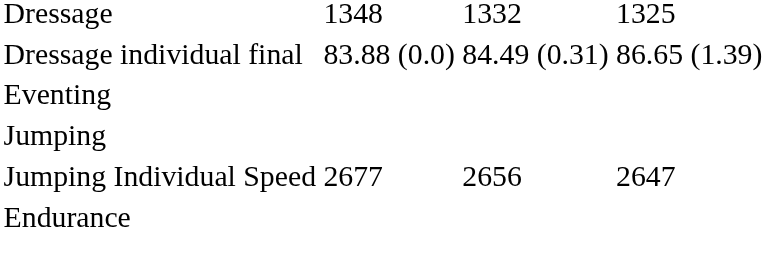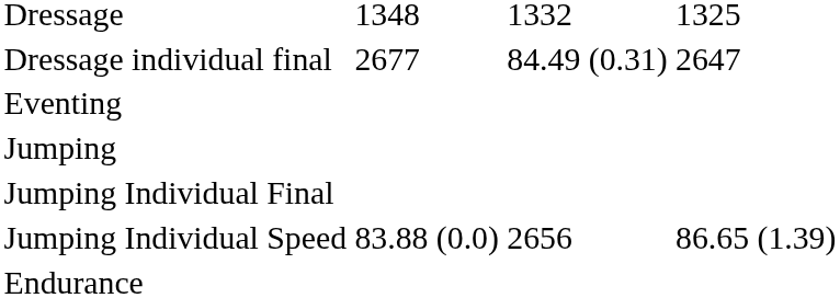 <table>
 <tr>
 <td>Dressage</td>
 <td> 1348</td>
 <td> 1332</td>
 <td> 1325</td>
 </tr>
 <tr>
 <td>Dressage individual final</td>
-<td> 83.88 (0.0)</td>
+<td> 2677</td>
 <td> 84.49 (0.31)</td>
-<td> 86.65 (1.39)</td>
+<td> 2647</td>
 </tr>
 <tr>
 <td>Eventing</td>
 <td></td>
 <td></td>
 <td></td>
 </tr>
 <tr>
 <td>Jumping</td>
 <td></td>
 <td></td>
 <td></td>
 </tr>
 <tr>
+<td>Jumping Individual Final</td>
+<td></td>
+<td></td>
+<td></td>
+</tr>
+<tr>
 <td>Jumping Individual Speed</td>
-<td> 2677</td>
+<td> 83.88 (0.0)</td>
 <td> 2656</td>
-<td> 2647</td>
+<td> 86.65 (1.39)</td>
 </tr>
 <tr>
 <td>Endurance</td>
 <td></td>
 <td></td>
 <td></td>
 </tr>
 <tr>
 </tr>
 </table>
